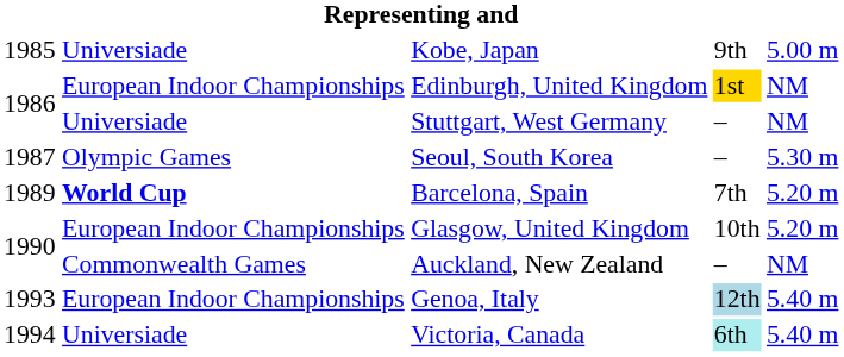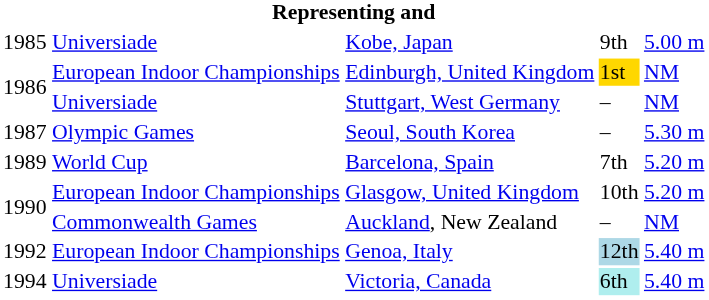 <table>
 <tr>
 <th colspan="5">Representing  and </th>
 </tr>
 <tr>
 <td>1985</td>
 <td><a href='#'>Universiade</a></td>
 <td><a href='#'>Kobe, Japan</a></td>
 <td>9th</td>
 <td><a href='#'>5.00 m</a></td>
 </tr>
 <tr>
 <td rowspan=2>1986</td>
 <td><a href='#'>European Indoor Championships</a></td>
 <td><a href='#'>Edinburgh, United Kingdom</a></td>
 <td bgcolor=gold>1st</td>
 <td><a href='#'>NM</a></td>
 </tr>
 <tr>
 <td><a href='#'>Universiade</a></td>
 <td><a href='#'>Stuttgart, West Germany</a></td>
 <td>–</td>
 <td><a href='#'>NM</a></td>
 </tr>
 <tr>
 <td>1987</td>
 <td><a href='#'>Olympic Games</a></td>
 <td><a href='#'>Seoul, South Korea</a></td>
 <td>–</td>
 <td><a href='#'>5.30 m</a></td>
 </tr>
 <tr>
 <td>1989</td>
-<td><strong><a href='#'>World Cup</a></strong></td>
+<td><a href='#'>World Cup</a></td>
 <td><a href='#'>Barcelona, Spain</a></td>
 <td>7th</td>
 <td><a href='#'>5.20 m</a></td>
 </tr>
 <tr>
 <td rowspan=2>1990</td>
 <td><a href='#'>European Indoor Championships</a></td>
 <td><a href='#'>Glasgow, United Kingdom</a></td>
 <td>10th</td>
 <td><a href='#'>5.20 m</a></td>
 </tr>
 <tr>
 <td><a href='#'>Commonwealth Games</a></td>
 <td><a href='#'>Auckland</a>, New Zealand</td>
 <td>–</td>
 <td><a href='#'>NM</a></td>
 </tr>
 <tr>
-<td>1993</td>
+<td>1992</td>
 <td><a href='#'>European Indoor Championships</a></td>
 <td><a href='#'>Genoa, Italy</a></td>
 <td style="background: lightblue;">12th</td>
 <td><a href='#'>5.40 m</a></td>
 </tr>
 <tr>
 <td>1994</td>
 <td><a href='#'>Universiade</a></td>
 <td><a href='#'>Victoria, Canada</a></td>
 <td style="background: paleturquoise;">6th</td>
 <td><a href='#'>5.40 m</a></td>
 </tr>
 </table>
